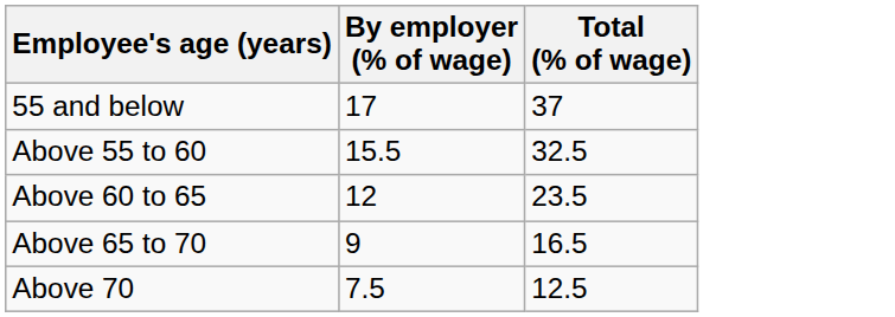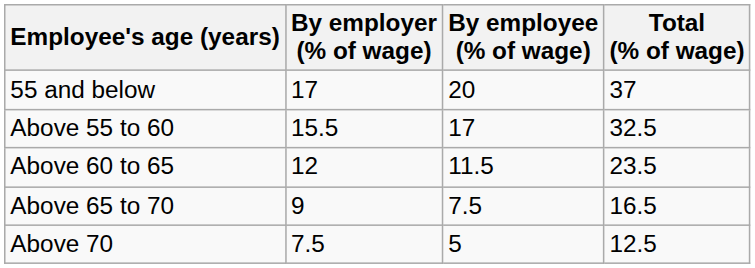 <table class="wikitable">
 <tr>
 <th>Employee's age (years)</th>
 <th>By employer<br>(% of wage)</th>
+<th>By employee<br>(% of wage)</th>
 <th>Total<br>(% of wage)</th>
 </tr>
 <tr>
 <td>55 and below</td>
 <td>17</td>
+<td>20</td>
 <td>37</td>
 </tr>
 <tr>
 <td>Above 55 to 60</td>
 <td>15.5</td>
+<td>17</td>
 <td>32.5</td>
 </tr>
 <tr>
 <td>Above 60 to 65</td>
 <td>12</td>
+<td>11.5</td>
 <td>23.5</td>
 </tr>
 <tr>
 <td>Above 65 to 70</td>
 <td>9</td>
+<td>7.5</td>
 <td>16.5</td>
 </tr>
 <tr>
 <td>Above 70</td>
 <td>7.5</td>
+<td>5</td>
 <td>12.5</td>
 </tr>
 </table>
